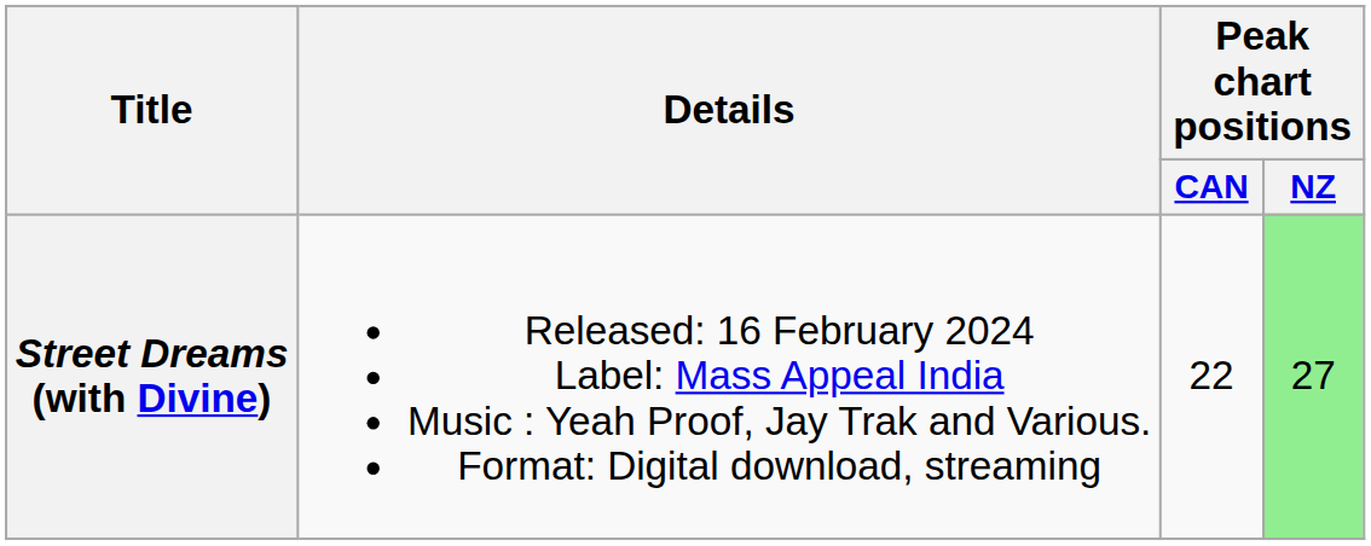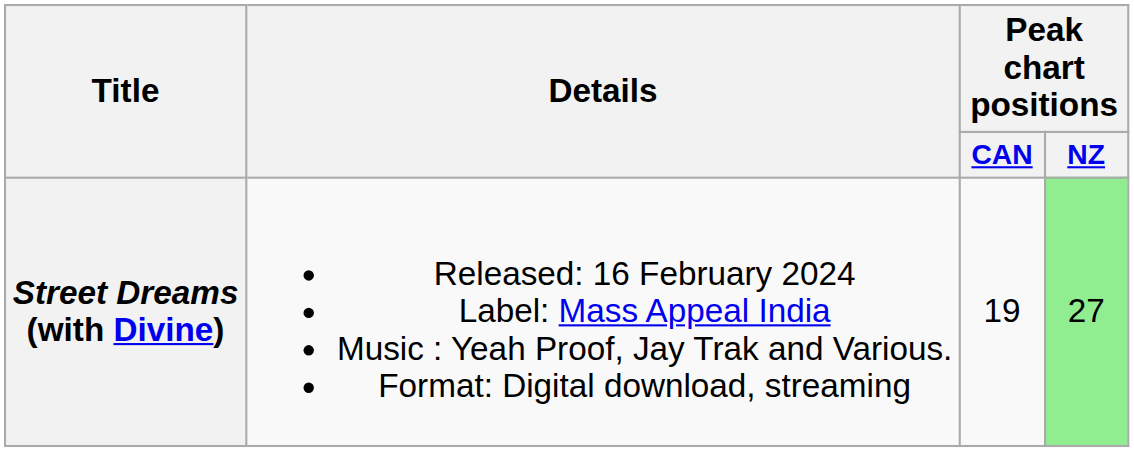 <table class="wikitable plainrowheaders" style="text-align:center;">
 <tr>
 <th scope="col" rowspan="2">Title</th>
 <th scope="col" rowspan="2">Details</th>
 <th colspan="2" scope="col">Peak chart positions</th>
 </tr>
 <tr>
 <th style="width:2.5em; font-size:85%"><a href='#'>CAN</a><br></th>
 <th style="width:2.5em; font-size:85%"><a href='#'>NZ</a><br></th>
 </tr>
 <tr>
 <th scope="row"><em>Street Dreams</em> <br><span>(with <a href='#'>Divine</a>)</span></th>
 <td><br><ul><li>Released: 16 February 2024</li><li>Label: <a href='#'>Mass Appeal India</a></li><li>Music : Yeah Proof, Jay Trak and Various.</li><li>Format: Digital download, streaming</li></ul></td>
-<td>22</td>
+<td>19</td>
 <td style="background: lightgreen;">27</td>
 </tr>
 </table>
